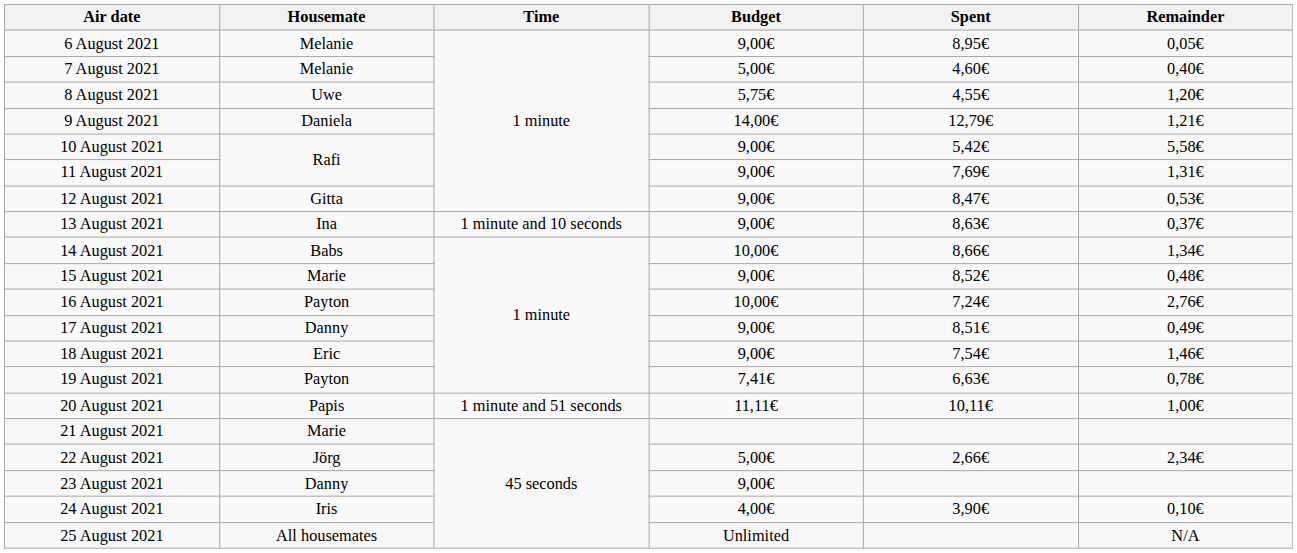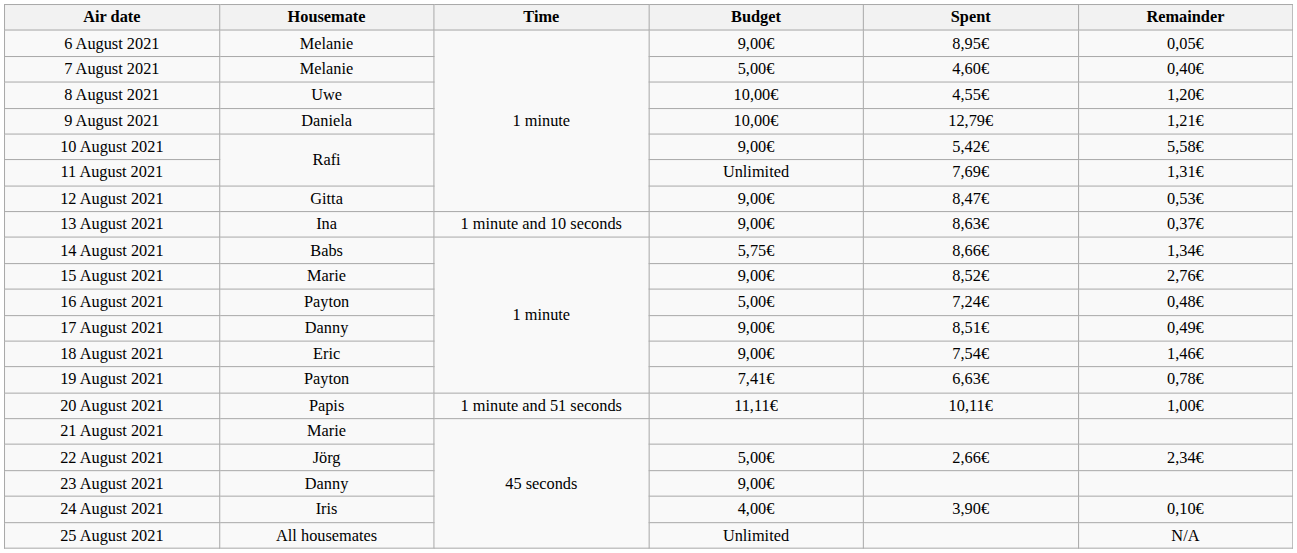 <table class="wikitable" style="width:100%; text-align:center;">
 <tr>
 <th scope="col" style="width:100px">Air date</th>
 <th scope="col" style="width:100px">Housemate</th>
 <th scope="col" style="width:100px">Time</th>
 <th scope="col" style="width:100px">Budget</th>
 <th scope="col" style="width:100px">Spent</th>
 <th scope="col" style="width:100px">Remainder</th>
 </tr>
 <tr>
 <td>6 August 2021</td>
 <td>Melanie</td>
 <td rowspan="7">1 minute</td>
 <td>9,00€</td>
 <td>8,95€</td>
 <td>0,05€</td>
 </tr>
 <tr>
 <td>7 August 2021</td>
 <td>Melanie</td>
 <td>5,00€</td>
 <td>4,60€</td>
 <td>0,40€</td>
 </tr>
 <tr>
 <td>8 August 2021</td>
 <td>Uwe</td>
-<td>5,75€</td>
+<td>10,00€</td>
 <td>4,55€</td>
 <td>1,20€</td>
 </tr>
 <tr>
 <td>9 August 2021</td>
 <td>Daniela</td>
-<td>14,00€</td>
+<td>10,00€</td>
 <td>12,79€</td>
 <td>1,21€</td>
 </tr>
 <tr>
 <td>10 August 2021</td>
 <td rowspan="2">Rafi</td>
 <td>9,00€</td>
 <td>5,42€</td>
 <td>5,58€</td>
 </tr>
 <tr>
 <td>11 August 2021</td>
-<td>9,00€</td>
+<td>Unlimited</td>
 <td>7,69€</td>
 <td>1,31€</td>
 </tr>
 <tr>
 <td>12 August 2021</td>
 <td>Gitta</td>
 <td>9,00€</td>
 <td>8,47€</td>
 <td>0,53€</td>
 </tr>
 <tr>
 <td>13 August 2021</td>
 <td>Ina</td>
 <td>1 minute and 10 seconds</td>
 <td>9,00€</td>
 <td>8,63€</td>
 <td>0,37€</td>
 </tr>
 <tr>
 <td>14 August 2021</td>
 <td>Babs</td>
 <td rowspan="6">1 minute</td>
-<td>10,00€</td>
+<td>5,75€</td>
 <td>8,66€</td>
 <td>1,34€</td>
 </tr>
 <tr>
 <td>15 August 2021</td>
 <td>Marie</td>
 <td>9,00€</td>
 <td>8,52€</td>
-<td>0,48€</td>
+<td>2,76€</td>
 </tr>
 <tr>
 <td>16 August 2021</td>
 <td>Payton</td>
-<td>10,00€</td>
+<td>5,00€</td>
 <td>7,24€</td>
-<td>2,76€</td>
+<td>0,48€</td>
 </tr>
 <tr>
 <td>17 August 2021</td>
 <td>Danny</td>
 <td>9,00€</td>
 <td>8,51€</td>
 <td>0,49€</td>
 </tr>
 <tr>
 <td>18 August 2021</td>
 <td>Eric</td>
 <td>9,00€</td>
 <td>7,54€</td>
 <td>1,46€</td>
 </tr>
 <tr>
 <td>19 August 2021</td>
 <td>Payton</td>
 <td>7,41€</td>
 <td>6,63€</td>
 <td>0,78€</td>
 </tr>
 <tr>
 <td>20 August 2021</td>
 <td>Papis</td>
 <td>1 minute and 51 seconds</td>
 <td>11,11€</td>
 <td>10,11€</td>
 <td>1,00€</td>
 </tr>
 <tr>
 <td>21 August 2021</td>
 <td>Marie</td>
 <td rowspan="5">45 seconds</td>
 <td></td>
 <td></td>
 <td></td>
 </tr>
 <tr>
 <td>22 August 2021</td>
 <td>Jörg</td>
 <td>5,00€</td>
 <td>2,66€</td>
 <td>2,34€</td>
 </tr>
 <tr>
 <td>23 August 2021</td>
 <td>Danny</td>
 <td>9,00€</td>
 <td></td>
 <td></td>
 </tr>
 <tr>
 <td>24 August 2021</td>
 <td>Iris</td>
 <td>4,00€</td>
 <td>3,90€</td>
 <td>0,10€</td>
 </tr>
 <tr>
 <td>25 August 2021</td>
 <td>All housemates</td>
 <td>Unlimited</td>
 <td></td>
 <td>N/A</td>
 </tr>
 </table>
